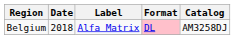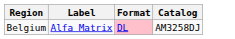 <table class="wikitable">
 <tr>
 <th>Region</th>
-<th>Date</th>
 <th>Label</th>
 <th>Format</th>
 <th>Catalog</th>
 </tr>
 <tr>
 <td>Belgium</td>
-<td>2018</td>
 <td><a href='#'>Alfa Matrix</a></td>
 <td style="background: pink;"><a href='#'>DL</a></td>
 <td>AM3258DJ</td>
 </tr>
 </table>
